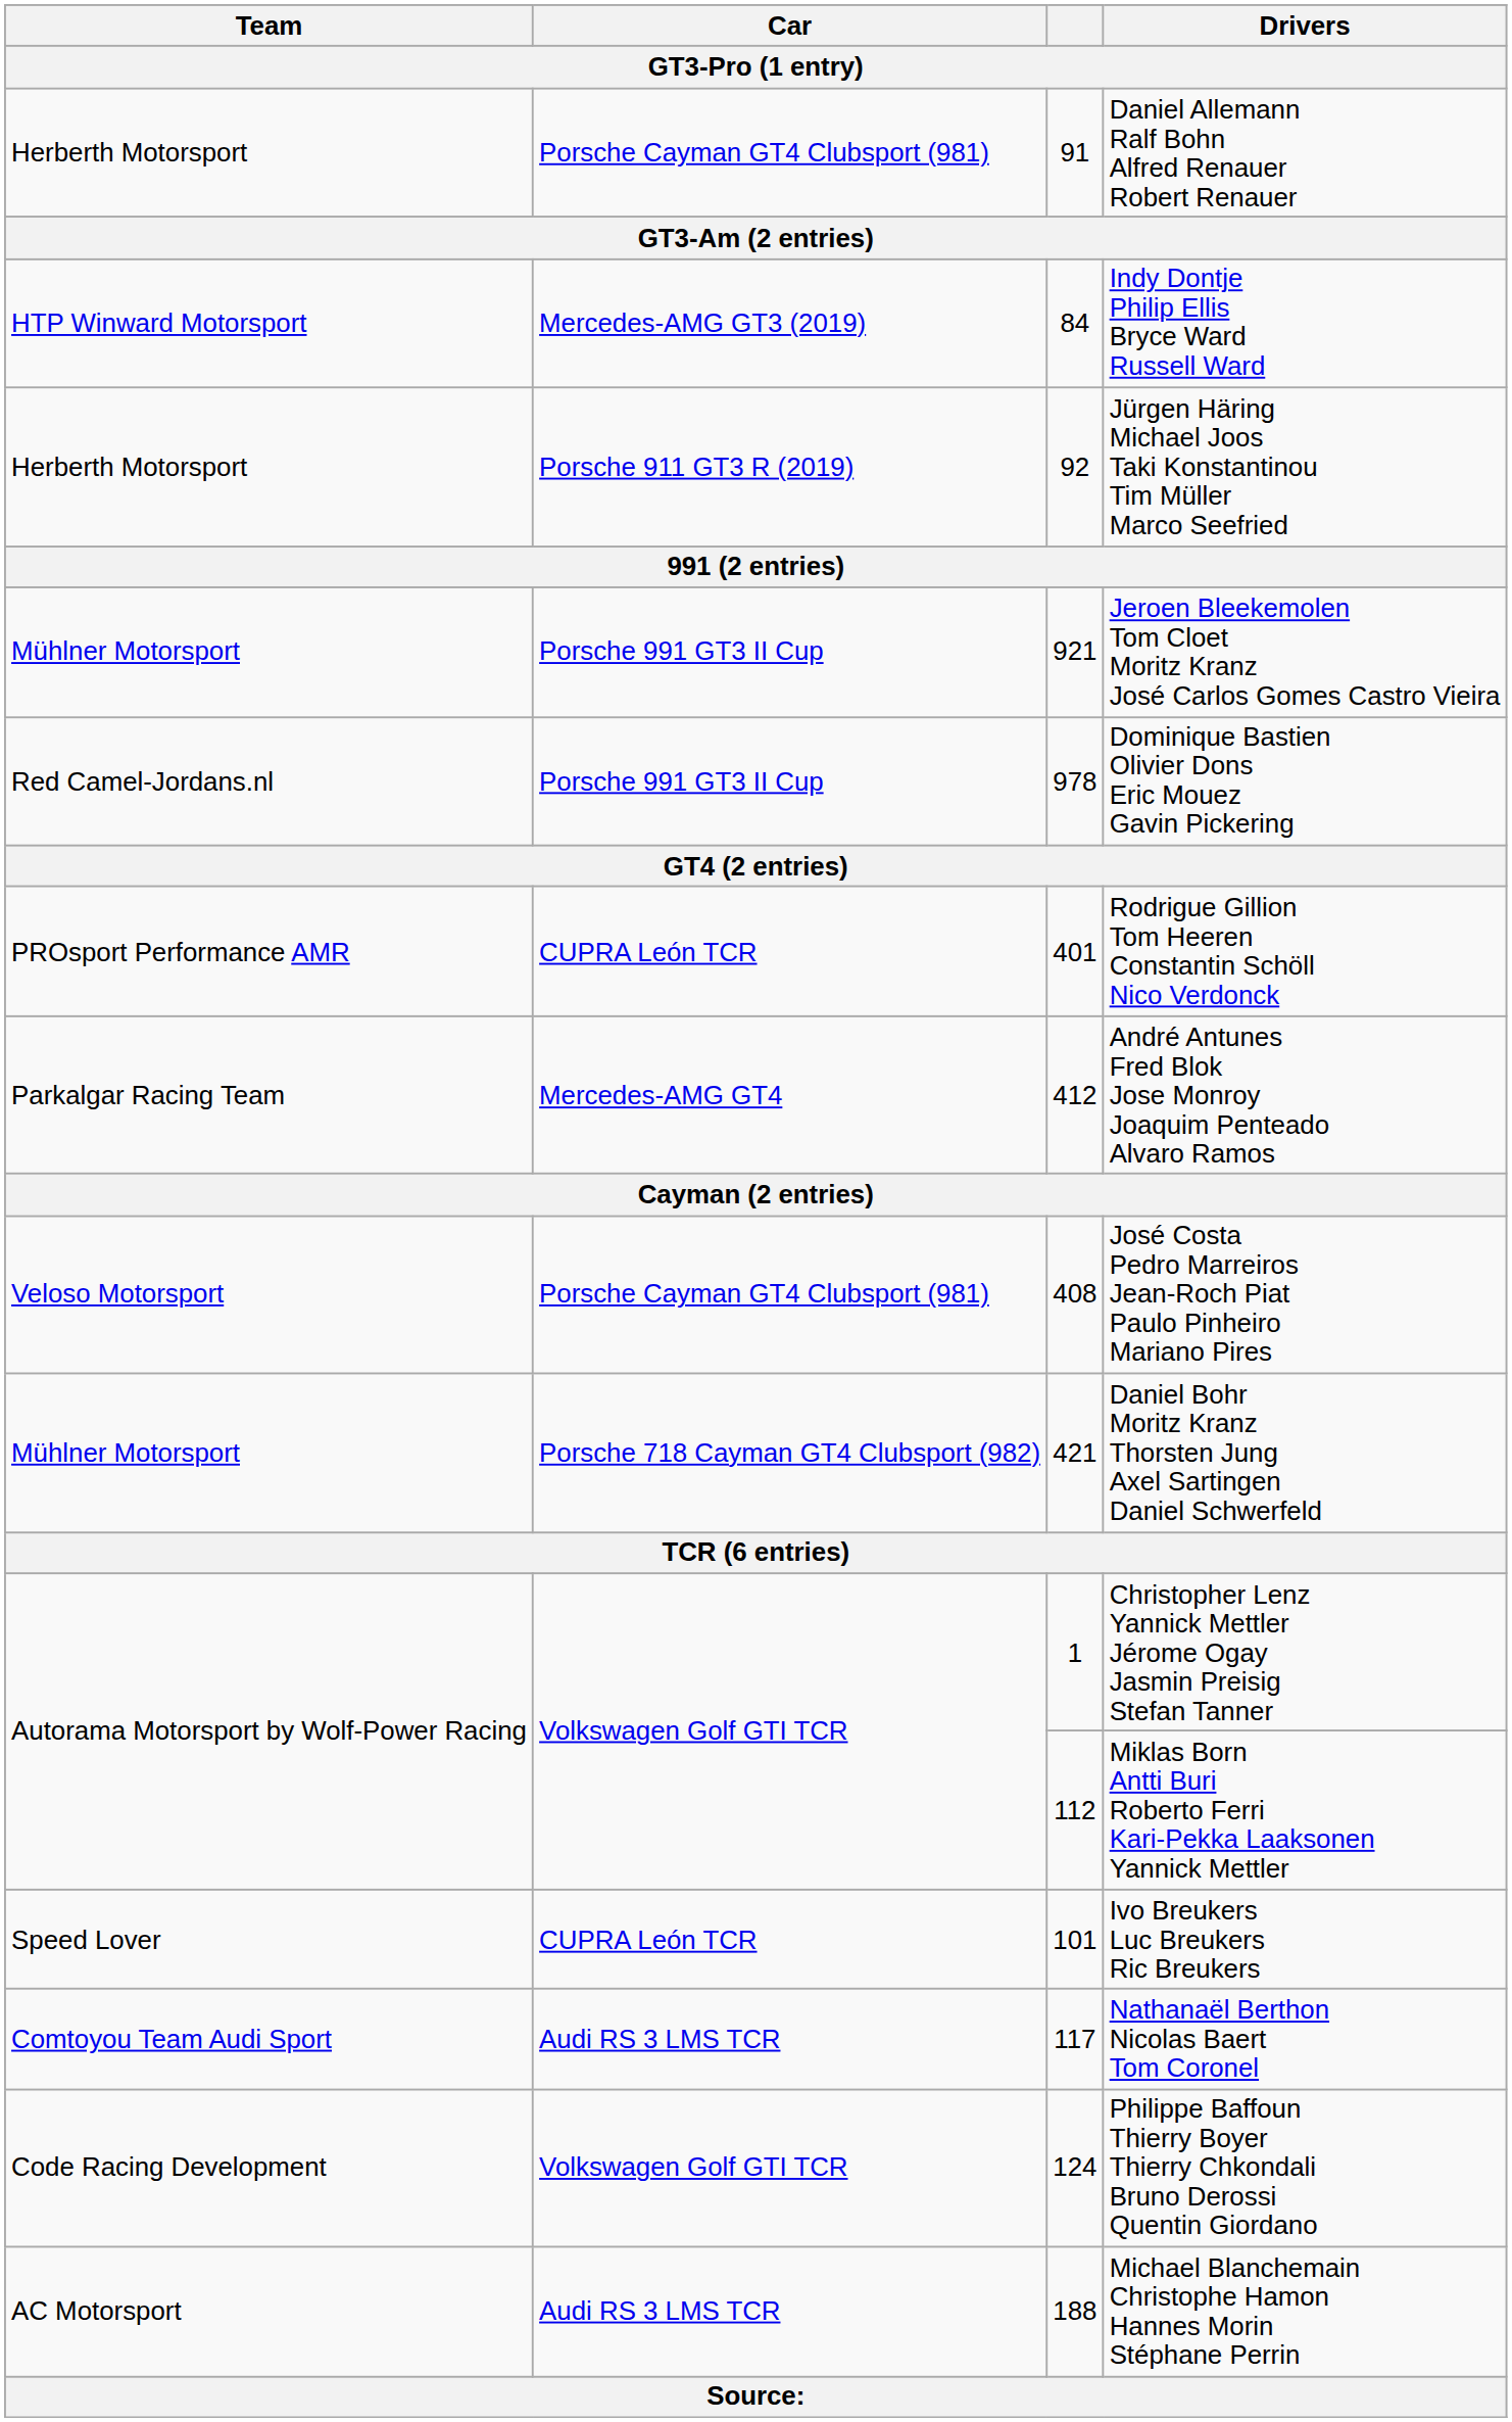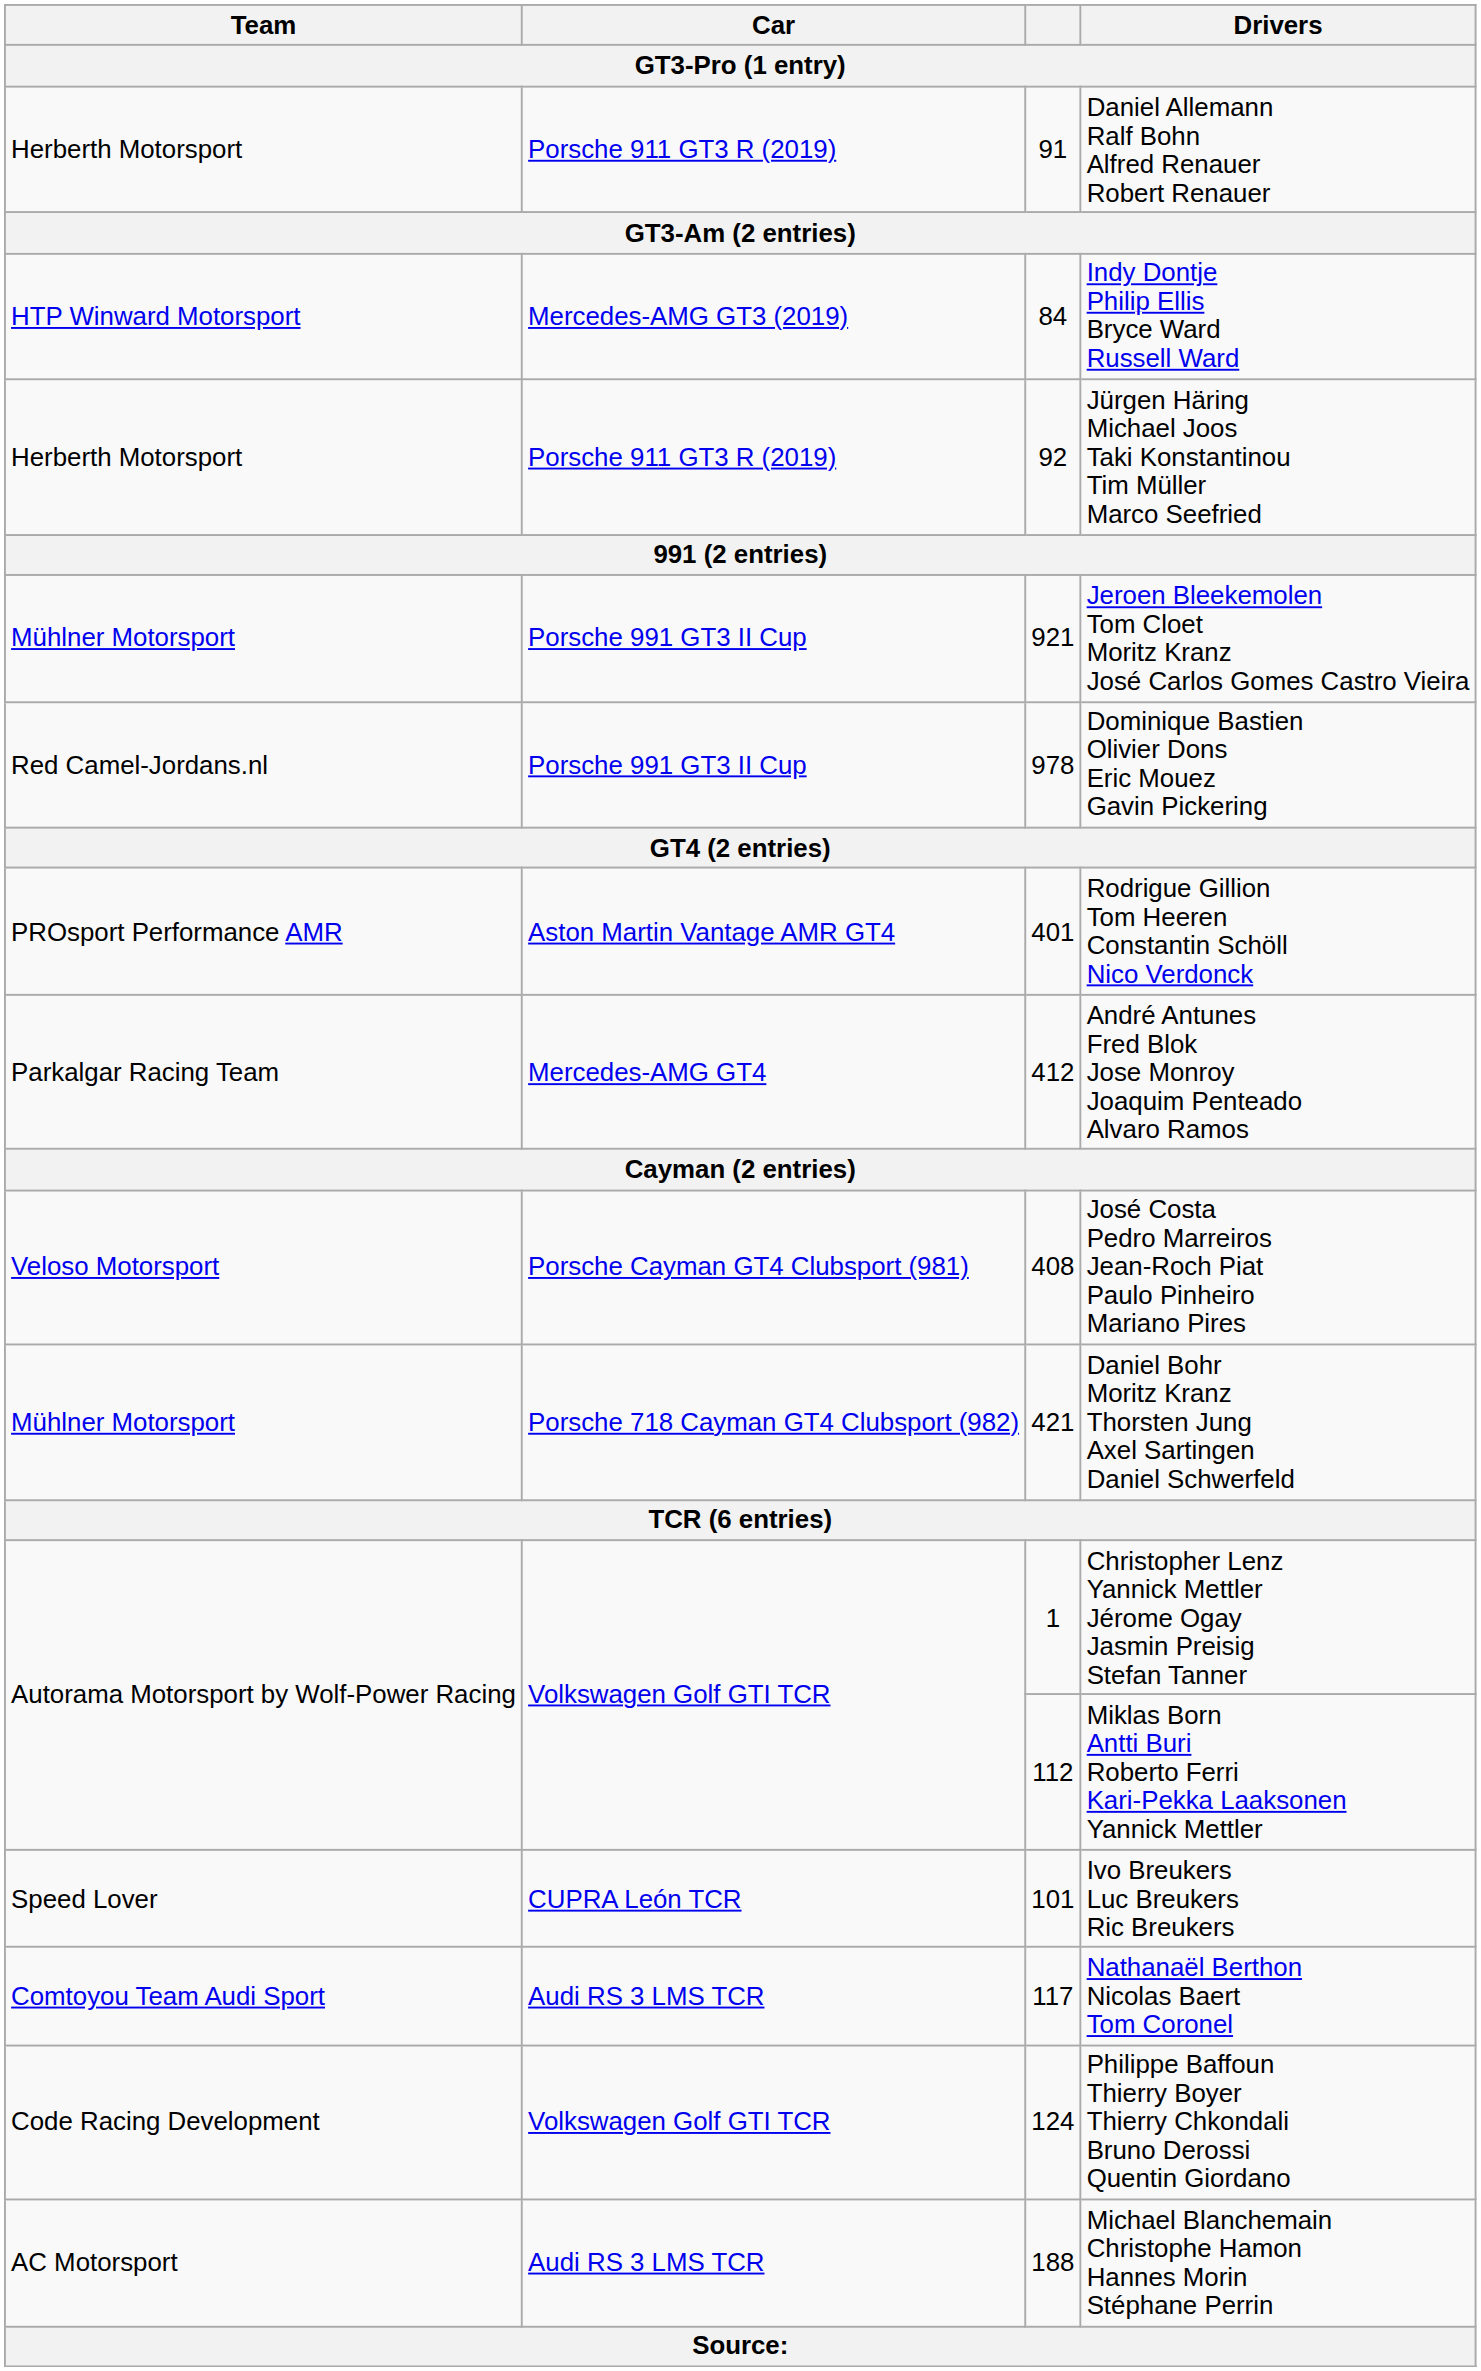 <table class="wikitable" style="font-size: 85%;">
 <tr>
 <th>Team</th>
 <th>Car</th>
 <th></th>
 <th>Drivers</th>
 </tr>
 <tr>
 <th colspan=4>GT3-Pro (1 entry)</th>
 </tr>
 <tr>
 <td> Herberth Motorsport</td>
-<td><a href='#'>Porsche Cayman GT4 Clubsport (981)</a></td>
+<td><a href='#'>Porsche 911 GT3 R (2019)</a></td>
 <td align="center">91</td>
 <td> Daniel Allemann<br> Ralf Bohn<br> Alfred Renauer<br> Robert Renauer</td>
 </tr>
 <tr>
 <th colspan=4>GT3-Am (2 entries)</th>
 </tr>
 <tr>
 <td> <a href='#'>HTP Winward Motorsport</a></td>
 <td><a href='#'>Mercedes-AMG GT3 (2019)</a></td>
 <td align="center">84</td>
 <td> <a href='#'>Indy Dontje</a><br> <a href='#'>Philip Ellis</a><br> Bryce Ward<br> <a href='#'>Russell Ward</a></td>
 </tr>
 <tr>
 <td> Herberth Motorsport</td>
 <td><a href='#'>Porsche 911 GT3 R (2019)</a></td>
 <td align="center">92</td>
 <td> Jürgen Häring<br> Michael Joos<br> Taki Konstantinou<br> Tim Müller<br> Marco Seefried</td>
 </tr>
 <tr>
 <th colspan=4>991 (2 entries)</th>
 </tr>
 <tr>
 <td> <a href='#'>Mühlner Motorsport</a></td>
 <td><a href='#'>Porsche 991 GT3 II Cup</a></td>
 <td align="center">921</td>
 <td> <a href='#'>Jeroen Bleekemolen</a><br> Tom Cloet<br> Moritz Kranz<br> José Carlos Gomes Castro Vieira</td>
 </tr>
 <tr>
 <td> Red Camel-Jordans.nl</td>
 <td><a href='#'>Porsche 991 GT3 II Cup</a></td>
 <td align="center">978</td>
 <td> Dominique Bastien<br> Olivier Dons<br> Eric Mouez<br> Gavin Pickering</td>
 </tr>
 <tr>
 <th colspan=4>GT4 (2 entries)</th>
 </tr>
 <tr>
 <td> PROsport Performance <a href='#'>AMR</a></td>
-<td><a href='#'>CUPRA León TCR</a></td>
+<td><a href='#'>Aston Martin Vantage AMR GT4</a></td>
 <td align="center">401</td>
 <td> Rodrigue Gillion<br> Tom Heeren<br> Constantin Schöll<br> <a href='#'>Nico Verdonck</a></td>
 </tr>
 <tr>
 <td> Parkalgar Racing Team</td>
 <td><a href='#'>Mercedes-AMG GT4</a></td>
 <td align="center">412</td>
 <td> André Antunes<br> Fred Blok<br> Jose Monroy<br> Joaquim Penteado<br> Alvaro Ramos</td>
 </tr>
 <tr>
 <th colspan=4>Cayman (2 entries)</th>
 </tr>
 <tr>
 <td> <a href='#'>Veloso Motorsport</a></td>
 <td><a href='#'>Porsche Cayman GT4 Clubsport (981)</a></td>
 <td align="center">408</td>
 <td> José Costa<br> Pedro Marreiros<br> Jean-Roch Piat<br> Paulo Pinheiro<br> Mariano Pires</td>
 </tr>
 <tr>
 <td> <a href='#'>Mühlner Motorsport</a></td>
 <td><a href='#'>Porsche 718 Cayman GT4 Clubsport (982)</a></td>
 <td align="center">421</td>
 <td> Daniel Bohr<br> Moritz Kranz<br> Thorsten Jung<br> Axel Sartingen<br> Daniel Schwerfeld</td>
 </tr>
 <tr>
 <th colspan=4>TCR (6 entries)</th>
 </tr>
 <tr>
 <td rowspan=2> Autorama Motorsport by Wolf-Power Racing</td>
 <td rowspan=2><a href='#'>Volkswagen Golf GTI TCR</a></td>
 <td align="center">1</td>
 <td> Christopher Lenz<br> Yannick Mettler<br> Jérome Ogay<br> Jasmin Preisig<br> Stefan Tanner</td>
 </tr>
 <tr>
 <td align="center">112</td>
 <td> Miklas Born<br> <a href='#'>Antti Buri</a><br> Roberto Ferri<br> <a href='#'>Kari-Pekka Laaksonen</a><br> Yannick Mettler</td>
 </tr>
 <tr>
 <td> Speed Lover</td>
 <td><a href='#'>CUPRA León TCR</a></td>
 <td align="center">101</td>
 <td> Ivo Breukers<br> Luc Breukers<br> Ric Breukers</td>
 </tr>
 <tr>
 <td> <a href='#'>Comtoyou Team Audi Sport</a></td>
 <td><a href='#'>Audi RS 3 LMS TCR</a></td>
 <td align="center">117</td>
 <td> <a href='#'>Nathanaël Berthon</a><br> Nicolas Baert<br> <a href='#'>Tom Coronel</a></td>
 </tr>
 <tr>
 <td> Code Racing Development</td>
 <td><a href='#'>Volkswagen Golf GTI TCR</a></td>
 <td align="center">124</td>
 <td> Philippe Baffoun<br> Thierry Boyer<br> Thierry Chkondali<br> Bruno Derossi<br> Quentin Giordano</td>
 </tr>
 <tr>
 <td> AC Motorsport</td>
 <td><a href='#'>Audi RS 3 LMS TCR</a></td>
 <td align="center">188</td>
 <td> Michael Blanchemain<br> Christophe Hamon<br> Hannes Morin<br> Stéphane Perrin</td>
 </tr>
 <tr>
 <th colspan=4>Source:</th>
 </tr>
 <tr>
 </tr>
 </table>
